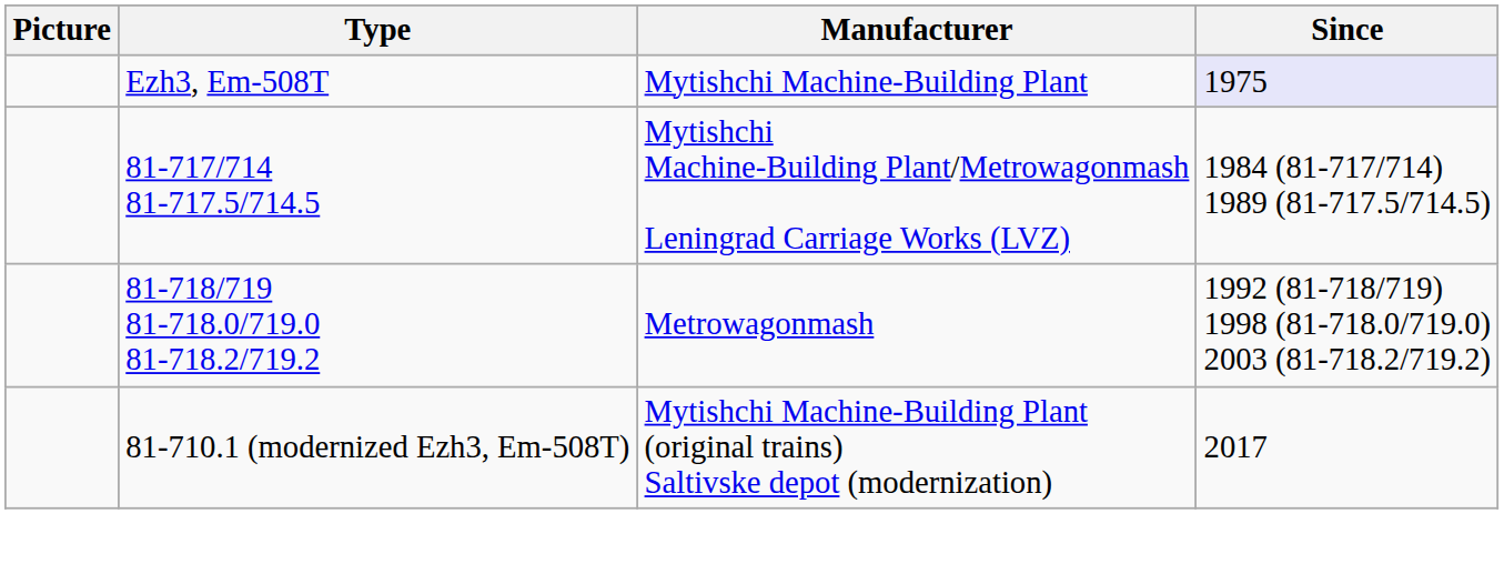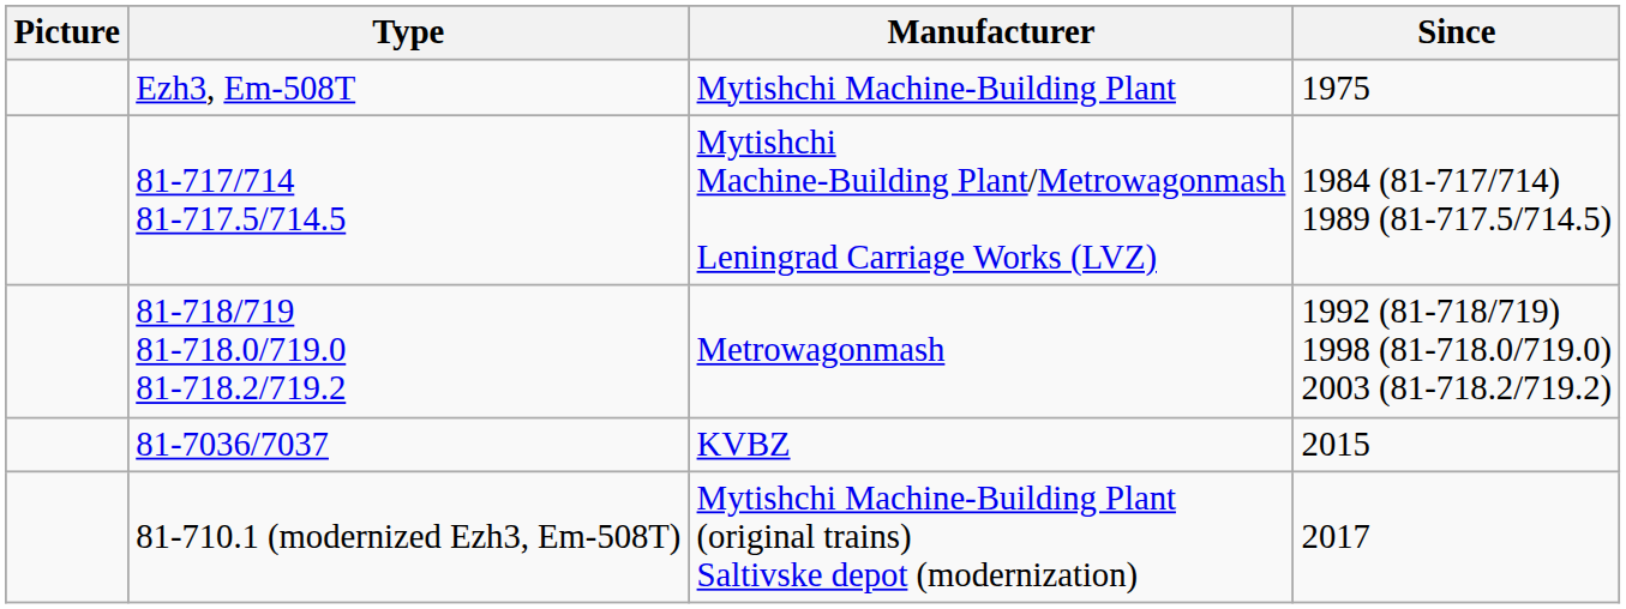 <table class="wikitable">
 <tr>
 <th>Picture</th>
 <th>Type</th>
 <th>Manufacturer</th>
 <th>Since</th>
 </tr>
 <tr>
 <td></td>
 <td><a href='#'>Ezh3</a>, <a href='#'>Em-508T</a></td>
 <td> <a href='#'>Mytishchi Machine-Building Plant</a></td>
-<td style="background: lavender;">1975</td>
+<td>1975</td>
 </tr>
 <tr>
 <td><br></td>
 <td><a href='#'>81-717/714</a><br><a href='#'>81-717.5/714.5</a></td>
 <td><a href='#'>Mytishchi</a><br><a href='#'>Machine-Building Plant</a>/<a href='#'>Metrowagonmash</a><br><br><a href='#'>Leningrad Carriage Works (LVZ)</a></td>
 <td>1984 (81-717/714)<br>1989 (81-717.5/714.5)</td>
 </tr>
 <tr>
 <td></td>
 <td><a href='#'>81-718/719</a><br><a href='#'>81-718.0/719.0</a><br><a href='#'>81-718.2/719.2</a></td>
 <td> <a href='#'>Metrowagonmash</a></td>
 <td>1992 (81-718/719)<br>1998 (81-718.0/719.0)<br>2003 (81-718.2/719.2)</td>
 </tr>
 <tr>
 <td></td>
+<td><a href='#'>81-7036/7037</a></td>
+<td> <a href='#'>KVBZ</a></td>
+<td>2015</td>
+</tr>
+<tr>
+<td></td>
 <td>81-710.1 (modernized Ezh3, Em-508T)</td>
 <td> <a href='#'>Mytishchi Machine-Building Plant</a><br>(original trains)<br> <a href='#'>Saltivske depot</a> (modernization)</td>
 <td>2017</td>
 </tr>
 </table>
